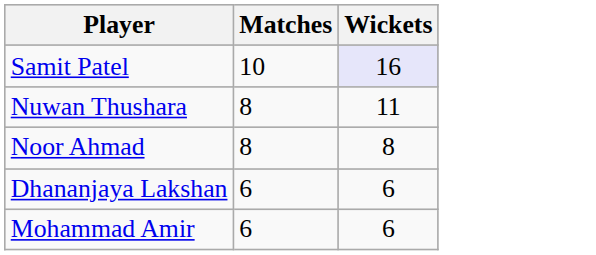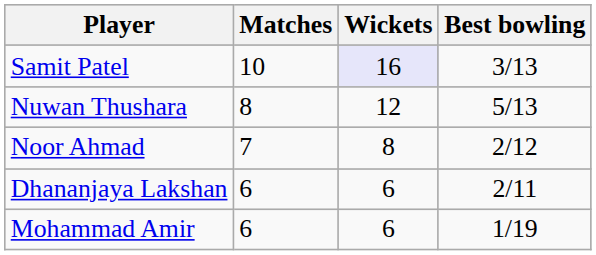 <table class="wikitable"  style="text-align: center;">
 <tr>
 <th>Player</th>
 <th>Matches</th>
 <th>Wickets</th>
+<th>Best bowling</th>
 </tr>
 <tr>
 <td style="text-align:left"><a href='#'>Samit Patel</a></td>
 <td style="text-align:left">10</td>
 <td style="background: lavender;">16</td>
+<td>3/13</td>
 </tr>
 <tr>
 <td style="text-align:left"><a href='#'>Nuwan Thushara</a></td>
 <td style="text-align:left">8</td>
-<td>11</td>
+<td>12</td>
+<td>5/13</td>
 </tr>
 <tr>
 <td style="text-align:left"><a href='#'>Noor Ahmad</a></td>
-<td style="text-align:left">8</td>
+<td style="text-align:left">7</td>
 <td>8</td>
+<td>2/12</td>
 </tr>
 <tr>
 <td style="text-align:left"><a href='#'>Dhananjaya Lakshan</a></td>
 <td style="text-align:left">6</td>
 <td>6</td>
+<td>2/11</td>
 </tr>
 <tr>
 <td style="text-align:left"><a href='#'>Mohammad Amir</a></td>
 <td style="text-align:left">6</td>
 <td>6</td>
+<td>1/19</td>
 </tr>
 </table>
